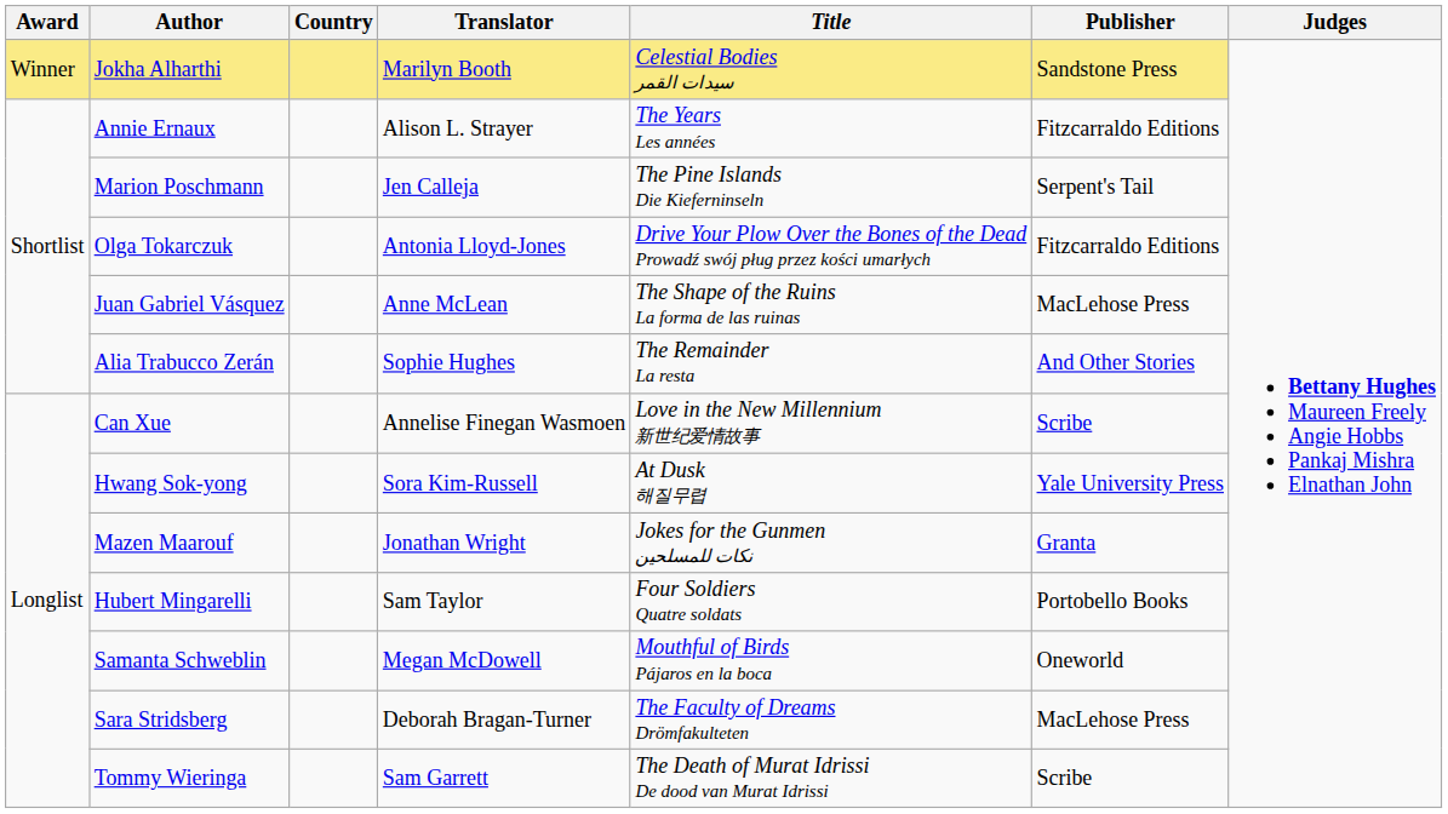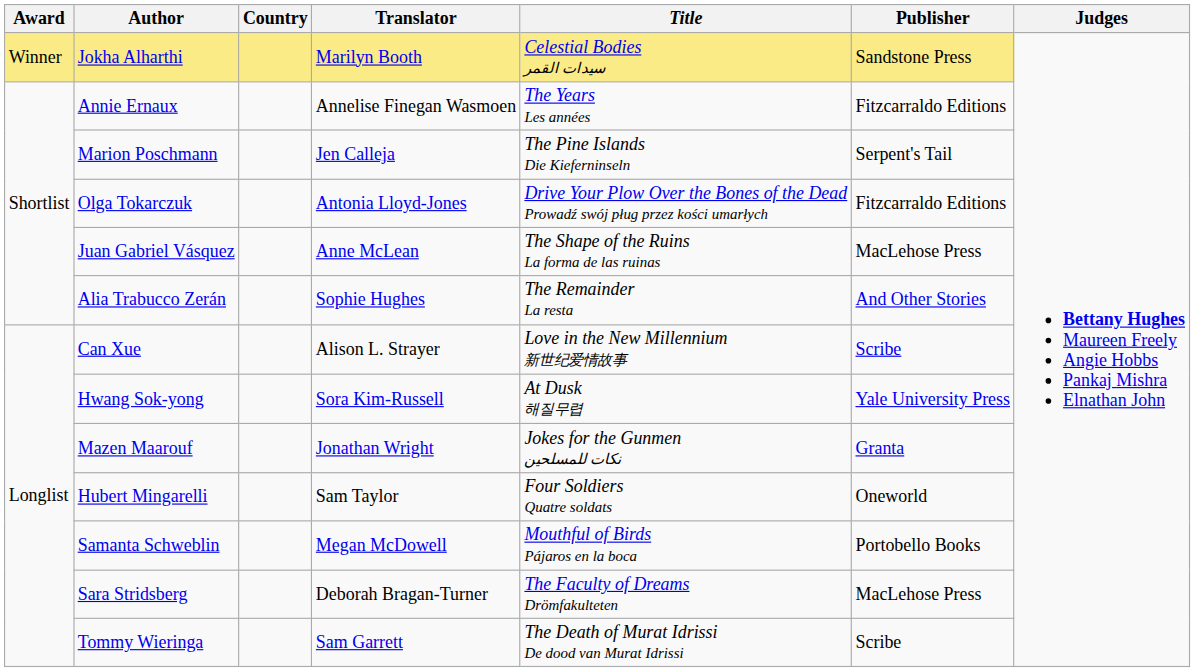 <table class="sortable wikitable" width=%100>
 <tr>
 <th>Award</th>
 <th><strong>Author</strong></th>
 <th><strong>Country</strong></th>
 <th><strong>Translator</strong></th>
 <th><em>Title</em></th>
 <th><strong>Publisher</strong></th>
 <th>Judges</th>
 </tr>
 <tr>
 <td style="background:#FAEB86; color:black">Winner</td>
 <td style="background:#FAEB86; color:black"><a href='#'>Jokha Alharthi</a></td>
 <td style="background:#FAEB86; color:black"></td>
 <td style="background:#FAEB86; color:black"><a href='#'>Marilyn Booth</a></td>
 <td style="background:#FAEB86; color:black"><em><a href='#'>Celestial Bodies</a></em><br><small><em>سيدات القمر</em></small></td>
 <td style="background:#FAEB86; color:black">Sandstone Press</td>
 <td rowspan="13"><br><ul><li><strong><a href='#'>Bettany Hughes</a></strong></li><li><a href='#'>Maureen Freely</a></li><li><a href='#'>Angie Hobbs</a></li><li><a href='#'>Pankaj Mishra</a></li><li><a href='#'>Elnathan John</a></li></ul></td>
 </tr>
 <tr>
 <td rowspan="5">Shortlist</td>
 <td><a href='#'>Annie Ernaux</a></td>
 <td></td>
-<td>Alison L. Strayer</td>
+<td>Annelise Finegan Wasmoen</td>
 <td><em><a href='#'>The Years</a></em><br><small><em>Les années</em></small></td>
 <td>Fitzcarraldo Editions</td>
 </tr>
 <tr>
 <td><a href='#'>Marion Poschmann</a></td>
 <td></td>
 <td><a href='#'>Jen Calleja</a></td>
 <td><em>The Pine Islands</em><br><small><em>Die Kieferninseln</em></small></td>
 <td>Serpent's Tail</td>
 </tr>
 <tr>
 <td><a href='#'>Olga Tokarczuk</a></td>
 <td></td>
 <td><a href='#'>Antonia Lloyd-Jones</a></td>
 <td><em><a href='#'>Drive Your Plow Over the Bones of the Dead</a></em><br><small><em>Prowadź swój pług przez kości umarłych</em></small></td>
 <td>Fitzcarraldo Editions</td>
 </tr>
 <tr>
 <td><a href='#'>Juan Gabriel Vásquez</a></td>
 <td></td>
 <td><a href='#'>Anne McLean</a></td>
 <td><em>The Shape of the Ruins</em><br><small><em>La forma de las ruinas</em></small></td>
 <td>MacLehose Press</td>
 </tr>
 <tr>
 <td><a href='#'>Alia Trabucco Zerán</a></td>
 <td></td>
 <td><a href='#'>Sophie Hughes</a></td>
 <td><em>The Remainder</em><br><small><em>La resta</em></small></td>
 <td><a href='#'>And Other Stories</a></td>
 </tr>
 <tr>
 <td rowspan="7">Longlist</td>
 <td><a href='#'>Can Xue</a></td>
 <td></td>
-<td>Annelise Finegan Wasmoen</td>
+<td>Alison L. Strayer</td>
 <td><em>Love in the New Millennium</em><br><small><em>新世纪爱情故事</em></small></td>
 <td><a href='#'>Scribe</a></td>
 </tr>
 <tr>
 <td><a href='#'>Hwang Sok-yong</a></td>
 <td></td>
 <td><a href='#'>Sora Kim-Russell</a></td>
 <td><em>At Dusk</em><br><small><em>해질무렵</em></small></td>
 <td><a href='#'>Yale University Press</a></td>
 </tr>
 <tr>
 <td><a href='#'>Mazen Maarouf</a></td>
 <td><br></td>
 <td><a href='#'>Jonathan Wright</a></td>
 <td><em>Jokes for the Gunmen</em><br><small><em>نكات للمسلحين</em></small></td>
 <td><a href='#'>Granta</a></td>
 </tr>
 <tr>
 <td><a href='#'>Hubert Mingarelli</a></td>
 <td></td>
 <td>Sam Taylor</td>
 <td><em>Four Soldiers</em><br><small><em>Quatre soldats</em></small></td>
-<td>Portobello Books</td>
+<td>Oneworld</td>
 </tr>
 <tr>
 <td><a href='#'>Samanta Schweblin</a></td>
 <td></td>
 <td><a href='#'>Megan McDowell</a></td>
 <td><em><a href='#'>Mouthful of Birds</a></em><br><small><em>Pájaros en la boca</em></small></td>
-<td>Oneworld</td>
+<td>Portobello Books</td>
 </tr>
 <tr>
 <td><a href='#'>Sara Stridsberg</a></td>
 <td></td>
 <td>Deborah Bragan-Turner</td>
 <td><em><a href='#'>The Faculty of Dreams</a></em><br><small><em>Drömfakulteten</em></small></td>
 <td>MacLehose Press</td>
 </tr>
 <tr>
 <td><a href='#'>Tommy Wieringa</a></td>
 <td></td>
 <td><a href='#'>Sam Garrett</a></td>
 <td><em>The Death of Murat Idrissi</em><br><small><em>De dood van Murat Idrissi</em></small></td>
 <td>Scribe</td>
 </tr>
 </table>
